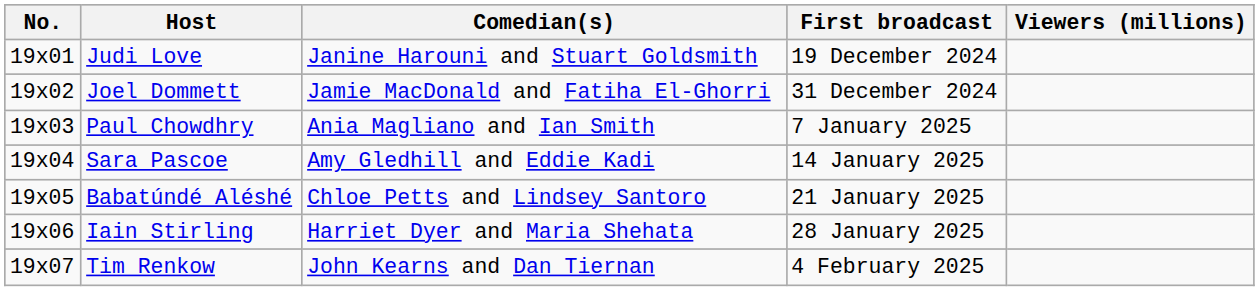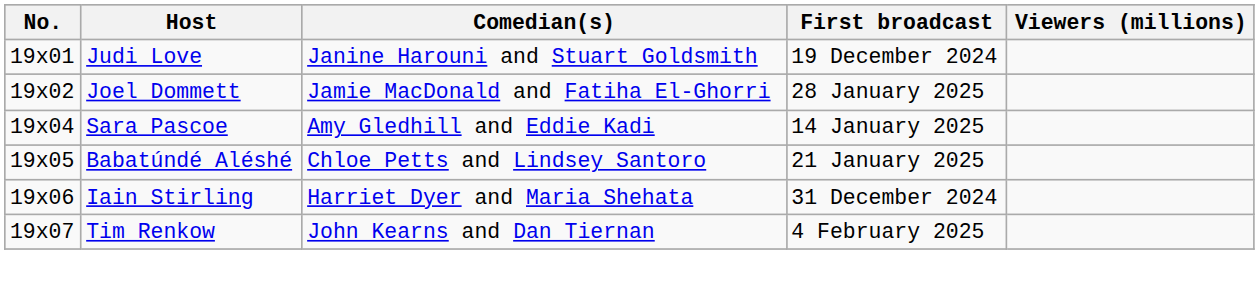 <table class="wikitable" style="width:60%;">
 <tr>
 <th>No.</th>
 <th>Host</th>
 <th>Comedian(s)</th>
 <th>First broadcast</th>
 <th>Viewers (millions)</th>
 </tr>
 <tr>
 <td>19x01</td>
 <td><a href='#'>Judi Love</a></td>
 <td><a href='#'>Janine Harouni</a> and <a href='#'>Stuart Goldsmith</a></td>
 <td>19 December 2024</td>
 <td></td>
 </tr>
 <tr>
 <td>19x02</td>
 <td><a href='#'>Joel Dommett</a></td>
 <td><a href='#'>Jamie MacDonald</a> and <a href='#'>Fatiha El-Ghorri</a></td>
-<td>31 December 2024</td>
-<td></td>
-</tr>
-<tr>
-<td>19x03</td>
-<td><a href='#'>Paul Chowdhry</a></td>
-<td><a href='#'>Ania Magliano</a> and <a href='#'>Ian Smith</a></td>
-<td>7 January 2025</td>
+<td>28 January 2025</td>
 <td></td>
 </tr>
 <tr>
 <td>19x04</td>
 <td><a href='#'>Sara Pascoe</a></td>
 <td><a href='#'>Amy Gledhill</a> and <a href='#'>Eddie Kadi</a></td>
 <td>14 January 2025</td>
 <td></td>
 </tr>
 <tr>
 <td>19x05</td>
 <td><a href='#'>Babatúndé Aléshé</a></td>
 <td><a href='#'>Chloe Petts</a> and <a href='#'>Lindsey Santoro</a></td>
 <td>21 January 2025</td>
 <td></td>
 </tr>
 <tr>
 <td>19x06</td>
 <td><a href='#'>Iain Stirling</a></td>
 <td><a href='#'>Harriet Dyer</a> and <a href='#'>Maria Shehata</a></td>
-<td>28 January 2025</td>
+<td>31 December 2024</td>
 <td></td>
 </tr>
 <tr>
 <td>19x07</td>
 <td><a href='#'>Tim Renkow</a></td>
 <td><a href='#'>John Kearns</a> and <a href='#'>Dan Tiernan</a></td>
 <td>4 February 2025</td>
 <td></td>
 </tr>
 </table>
